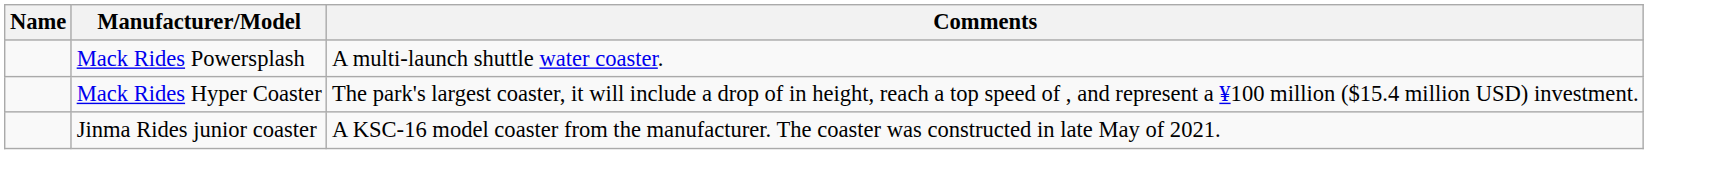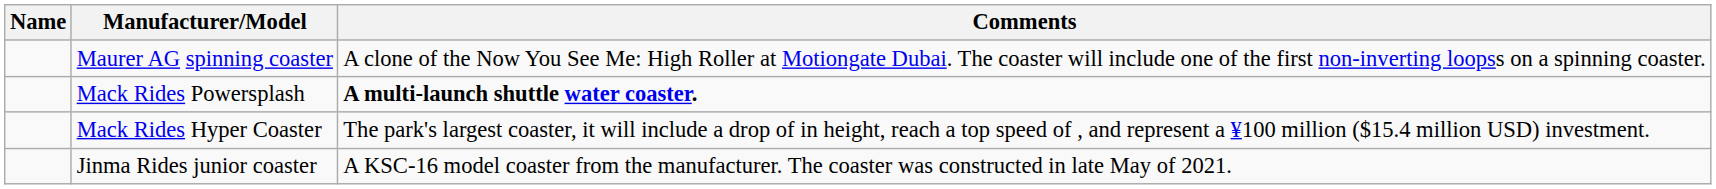 <table class="wikitable sortable">
 <tr>
 <th>Name</th>
 <th>Manufacturer/Model</th>
 <th>Comments</th>
 </tr>
 <tr>
 <td></td>
+<td><a href='#'>Maurer AG</a> <a href='#'>spinning coaster</a></td>
+<td>A clone of the Now You See Me: High Roller at <a href='#'>Motiongate Dubai</a>. The coaster will include one of the first <a href='#'>non-inverting loops</a>s on a spinning coaster.</td>
+</tr>
+<tr>
+<td></td>
 <td><a href='#'>Mack Rides</a> Powersplash</td>
-<td>A multi-launch shuttle <a href='#'>water coaster</a>.</td>
+<td><strong>A multi-launch shuttle <a href='#'>water coaster</a>.</strong></td>
 </tr>
 <tr>
 <td></td>
 <td><a href='#'>Mack Rides</a> Hyper Coaster</td>
 <td>The park's largest coaster, it will include a drop of  in height, reach a top speed of , and represent a <a href='#'>¥</a>100 million ($15.4 million USD) investment.</td>
 </tr>
 <tr>
 <td></td>
 <td>Jinma Rides junior coaster</td>
 <td>A KSC-16 model coaster from the manufacturer. The coaster was constructed in late May of 2021.</td>
 </tr>
 </table>
